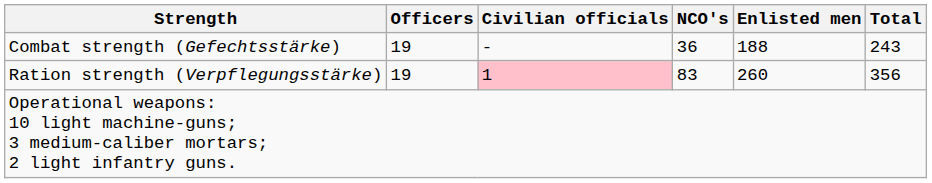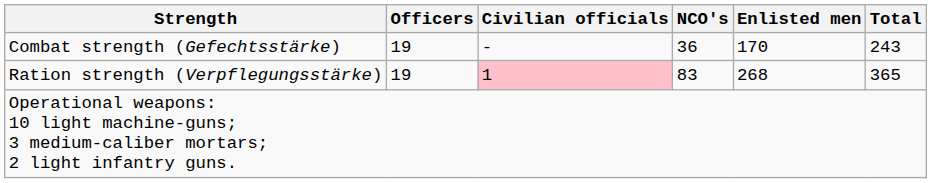 <table class="wikitable">
 <tr>
 <th>Strength</th>
 <th>Officers</th>
 <th>Civilian officials</th>
 <th>NCO's</th>
 <th>Enlisted men</th>
 <th>Total</th>
 </tr>
 <tr>
 <td>Combat strength (<em>Gefechtsstärke</em>)</td>
 <td>19</td>
 <td>-</td>
 <td>36</td>
-<td>188</td>
+<td>170</td>
 <td>243</td>
 </tr>
 <tr>
 <td>Ration strength (<em>Verpflegungsstärke</em>)</td>
 <td>19</td>
 <td style="background: pink;">1</td>
 <td>83</td>
-<td>260</td>
-<td>356</td>
+<td>268</td>
+<td>365</td>
 </tr>
 <tr>
 <td colspan="6">Operational weapons:<br>10 light machine-guns;<br>3 medium-caliber mortars;<br>2 light infantry guns.</td>
 </tr>
 </table>
